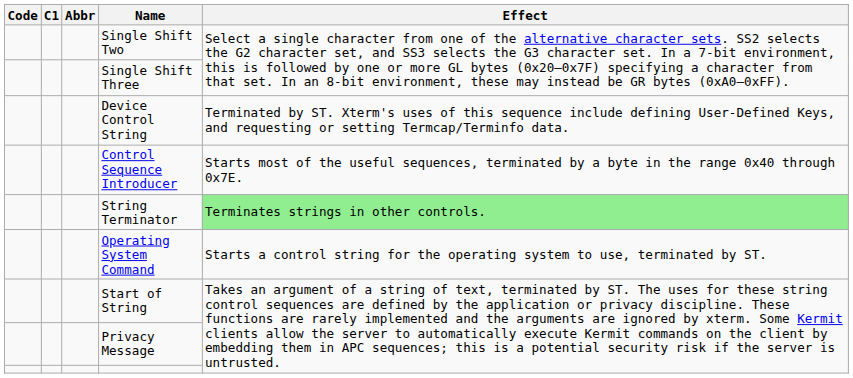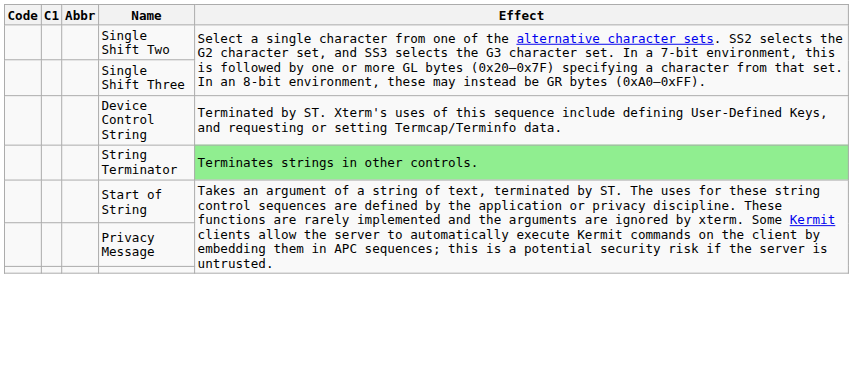 <table class="wikitable">
 <tr>
 <th>Code</th>
 <th>C1</th>
 <th>Abbr</th>
 <th>Name</th>
 <th>Effect</th>
 </tr>
 <tr id=SS2>
 <td></td>
 <td></td>
 <td></td>
 <td>Single Shift Two</td>
 <td rowspan=2>Select a single character from one of the <a href='#'>alternative character sets</a>. SS2 selects the G2 character set, and SS3 selects the G3 character set. In a 7-bit environment, this is followed by one or more GL bytes (0x20–0x7F) specifying a character from that set. In an 8-bit environment, these may instead be GR bytes (0xA0–0xFF).</td>
 </tr>
 <tr id=SS3>
 <td></td>
 <td></td>
 <td></td>
 <td>Single Shift Three</td>
 </tr>
 <tr id=DCS>
 <td></td>
 <td></td>
 <td></td>
 <td>Device Control String</td>
 <td>Terminated by ST. Xterm's uses of this sequence include defining User-Defined Keys, and requesting or setting Termcap/Terminfo data.</td>
 </tr>
-<tr id=CSI>
-<td></td>
-<td></td>
-<td></td>
-<td><a href='#'>Control Sequence Introducer</a></td>
-<td>Starts most of the useful sequences, terminated by a byte in the range 0x40 through 0x7E.</td>
-</tr>
 <tr id=ST>
 <td></td>
 <td></td>
 <td></td>
 <td>String Terminator</td>
 <td style="background: lightgreen;">Terminates strings in other controls.</td>
-</tr>
-<tr>
-<td></td>
-<td></td>
-<td></td>
-<td><a href='#'>Operating System Command</a></td>
-<td>Starts a control string for the operating system to use, terminated by ST.</td>
 </tr>
 <tr id=SOS>
 <td></td>
 <td></td>
 <td></td>
 <td>Start of String</td>
 <td rowspan=3>Takes an argument of a string of text, terminated by ST. The uses for these string control sequences are defined by the application or privacy discipline.  These functions are rarely implemented and the arguments are ignored by xterm. Some <a href='#'>Kermit</a> clients allow the server to automatically execute Kermit commands on the client by embedding them in APC sequences; this is a potential security risk if the server is untrusted.</td>
 </tr>
 <tr id=PM>
 <td></td>
 <td></td>
 <td></td>
 <td>Privacy Message</td>
 </tr>
 <tr id=APC>
 <td></td>
 <td></td>
 <td></td>
 <td></td>
 </tr>
 </table>
